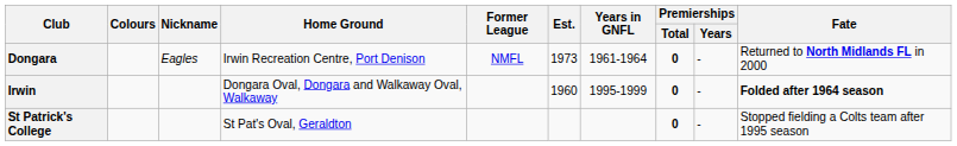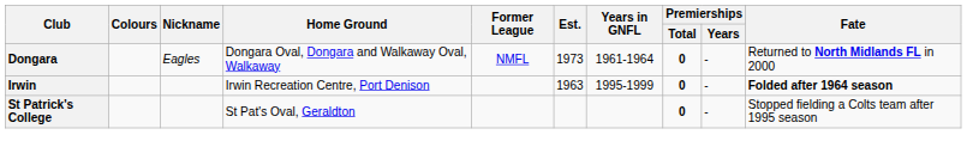 <table class="wikitable sortable" style="text-align:center; width:100%">
 <tr>
 <th rowspan="2">Club</th>
 <th rowspan="2">Colours</th>
 <th rowspan="2">Nickname</th>
 <th rowspan="2">Home Ground</th>
 <th rowspan="2">Former League</th>
 <th rowspan="2">Est.</th>
 <th rowspan="2">Years in GNFL</th>
 <th colspan="2">Premierships</th>
 <th rowspan="2">Fate</th>
 </tr>
 <tr>
 <th>Total</th>
 <th>Years</th>
 </tr>
 <tr>
 <th style="text-align:left">Dongara</th>
 <td></td>
 <td align="left"><em>Eagles</em></td>
-<td align="left">Irwin Recreation Centre, <a href='#'>Port Denison</a></td>
+<td align="left">Dongara Oval, <a href='#'>Dongara</a> and Walkaway Oval, <a href='#'>Walkaway</a></td>
 <td><a href='#'>NMFL</a></td>
 <td>1973</td>
 <td>1961-1964</td>
 <td><strong>0</strong></td>
 <td align="left">-</td>
 <td align="left">Returned to <strong><a href='#'>North Midlands FL</a></strong> in 2000</td>
 </tr>
 <tr>
 <th style="text-align:left">Irwin</th>
 <td></td>
 <td></td>
-<td align="left">Dongara Oval, <a href='#'>Dongara</a> and Walkaway Oval, <a href='#'>Walkaway</a></td>
+<td align="left">Irwin Recreation Centre, <a href='#'>Port Denison</a></td>
 <td></td>
-<td>1960</td>
+<td>1963</td>
 <td>1995-1999</td>
 <td><strong>0</strong></td>
 <td align="left">-</td>
 <td align="left"><strong>Folded after 1964 season</strong></td>
 </tr>
 <tr>
 <th style="text-align:left">St Patrick's College</th>
 <td></td>
 <td></td>
 <td align="left">St Pat's Oval, <a href='#'>Geraldton</a></td>
 <td></td>
 <td></td>
 <td></td>
 <td><strong>0</strong></td>
 <td align="left">-</td>
 <td align="left">Stopped fielding a Colts team after 1995 season</td>
 </tr>
 </table>
